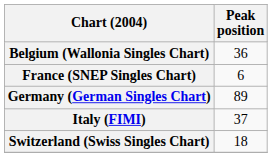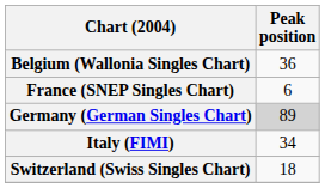 <table class="wikitable sortable plainrowheaders">
 <tr>
 <th>Chart (2004)</th>
 <th>Peak<br>position</th>
 </tr>
 <tr>
 <th scope="row">Belgium (Wallonia Singles Chart)</th>
 <td align="center">36</td>
 </tr>
 <tr>
 <th scope="row">France (SNEP Singles Chart)</th>
 <td align="center">6</td>
 </tr>
 <tr>
 <th scope="row">Germany (<a href='#'>German Singles Chart</a>)</th>
-<td align="center">89</td>
+<td align="center" style="background: lightgrey;">89</td>
 </tr>
 <tr>
 <th scope="row">Italy (<a href='#'>FIMI</a>)</th>
-<td align="center">37</td>
+<td align="center">34</td>
 </tr>
 <tr>
 <th scope="row">Switzerland (Swiss Singles Chart)</th>
 <td align="center">18</td>
 </tr>
 <tr>
 </tr>
 </table>
